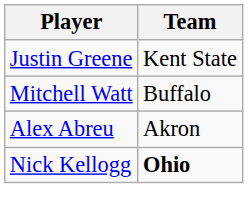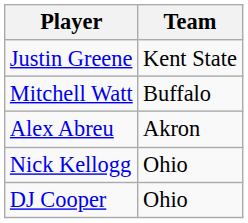 <table class="wikitable">
 <tr>
 <th>Player</th>
 <th>Team</th>
 </tr>
 <tr>
 <td><a href='#'>Justin Greene</a></td>
 <td>Kent State</td>
 </tr>
 <tr>
 <td><a href='#'>Mitchell Watt</a></td>
 <td>Buffalo</td>
 </tr>
 <tr>
 <td><a href='#'>Alex Abreu</a></td>
 <td>Akron</td>
 </tr>
 <tr>
 <td><a href='#'>Nick Kellogg</a></td>
-<td><strong>Ohio</strong></td>
+<td>Ohio</td>
+</tr>
+<tr>
+<td><a href='#'>DJ Cooper</a></td>
+<td>Ohio</td>
 </tr>
 </table>
